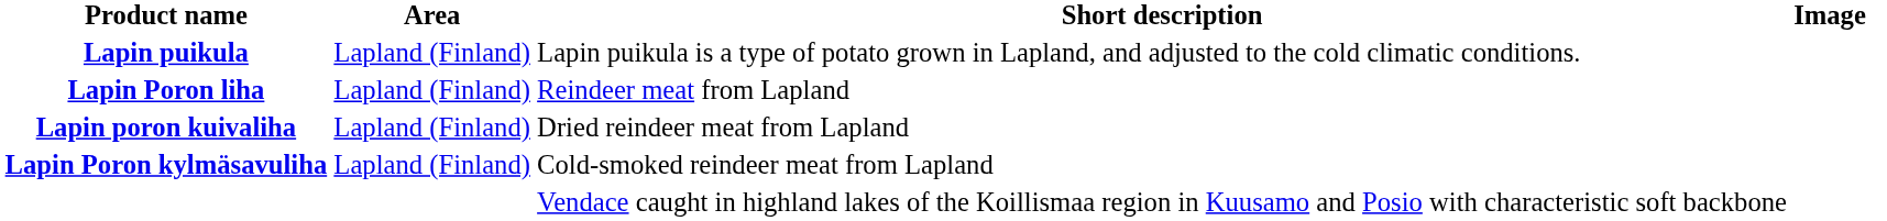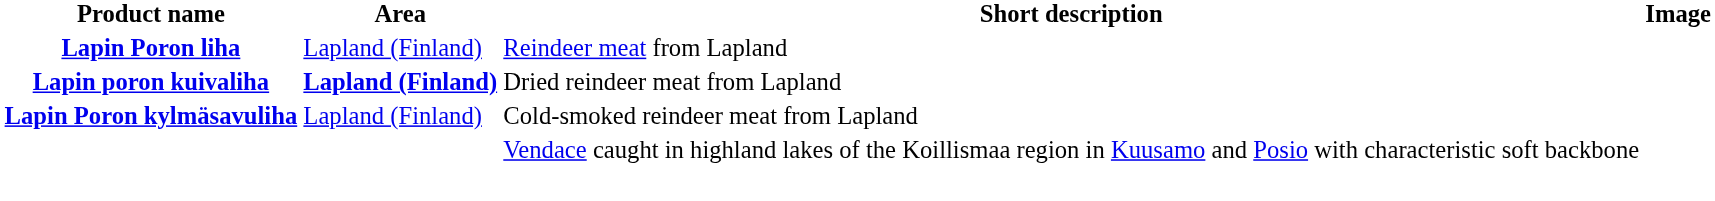 <table>
 <tr>
 <th>Product name</th>
 <th>Area</th>
 <th>Short description</th>
 <th>Image</th>
-</tr>
-<tr>
-<th><a href='#'>Lapin puikula</a></th>
-<td><a href='#'>Lapland (Finland)</a></td>
-<td>Lapin puikula is a type of potato grown in Lapland, and adjusted to the cold climatic conditions.</td>
-<td></td>
 </tr>
 <tr>
 <th><a href='#'>Lapin Poron liha</a></th>
 <td><a href='#'>Lapland (Finland)</a></td>
 <td><a href='#'>Reindeer meat</a> from Lapland</td>
 <td></td>
 </tr>
 <tr>
 <th><a href='#'>Lapin poron kuivaliha</a></th>
-<td><a href='#'>Lapland (Finland)</a></td>
+<td><strong><a href='#'>Lapland (Finland)</a></strong></td>
 <td>Dried reindeer meat from Lapland</td>
 <td></td>
 </tr>
 <tr>
 <th><a href='#'>Lapin Poron kylmäsavuliha</a></th>
 <td><a href='#'>Lapland (Finland)</a></td>
 <td>Cold-smoked reindeer meat from Lapland</td>
 <td></td>
 </tr>
 <tr>
 <th></th>
 <td></td>
 <td><a href='#'>Vendace</a> caught in highland lakes of the Koillismaa region in <a href='#'>Kuusamo</a> and <a href='#'>Posio</a> with characteristic soft backbone</td>
 <td></td>
 </tr>
 <tr>
 </tr>
 </table>
